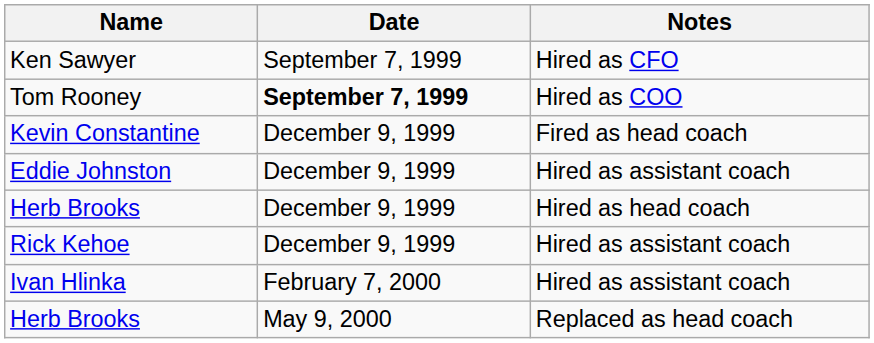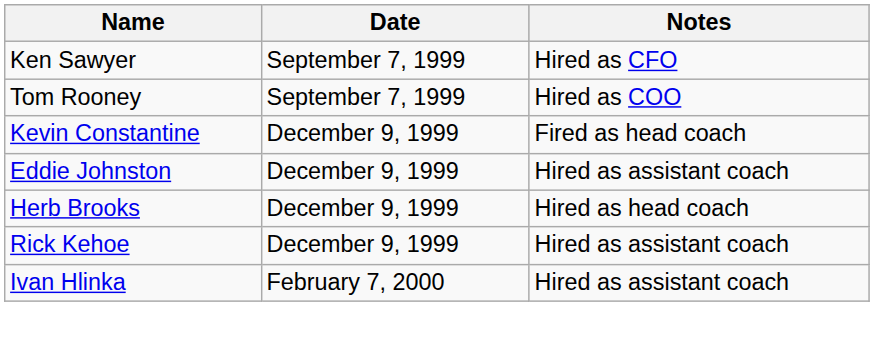 <table class="wikitable" style="width:95%; padding:3px;">
 <tr style="text-align:center; background:#ddd;">
 <th>Name</th>
 <th>Date</th>
 <th>Notes</th>
 </tr>
 <tr>
 <td>Ken Sawyer</td>
 <td>September 7, 1999</td>
 <td>Hired as <a href='#'>CFO</a></td>
 </tr>
 <tr>
 <td>Tom Rooney</td>
-<td><strong>September 7, 1999</strong></td>
+<td>September 7, 1999</td>
 <td>Hired as <a href='#'>COO</a></td>
 </tr>
 <tr>
 <td><a href='#'>Kevin Constantine</a></td>
 <td>December 9, 1999</td>
 <td>Fired as head coach</td>
 </tr>
 <tr>
 <td><a href='#'>Eddie Johnston</a></td>
 <td>December 9, 1999</td>
 <td>Hired as assistant coach</td>
 </tr>
 <tr>
 <td><a href='#'>Herb Brooks</a></td>
 <td>December 9, 1999</td>
 <td>Hired as head coach</td>
 </tr>
 <tr>
 <td><a href='#'>Rick Kehoe</a></td>
 <td>December 9, 1999</td>
 <td>Hired as assistant coach</td>
 </tr>
 <tr>
 <td><a href='#'>Ivan Hlinka</a></td>
 <td>February 7, 2000</td>
 <td>Hired as assistant coach</td>
 </tr>
-<tr>
-<td><a href='#'>Herb Brooks</a></td>
-<td>May 9, 2000</td>
-<td>Replaced as head coach</td>
-</tr>
 </table>
